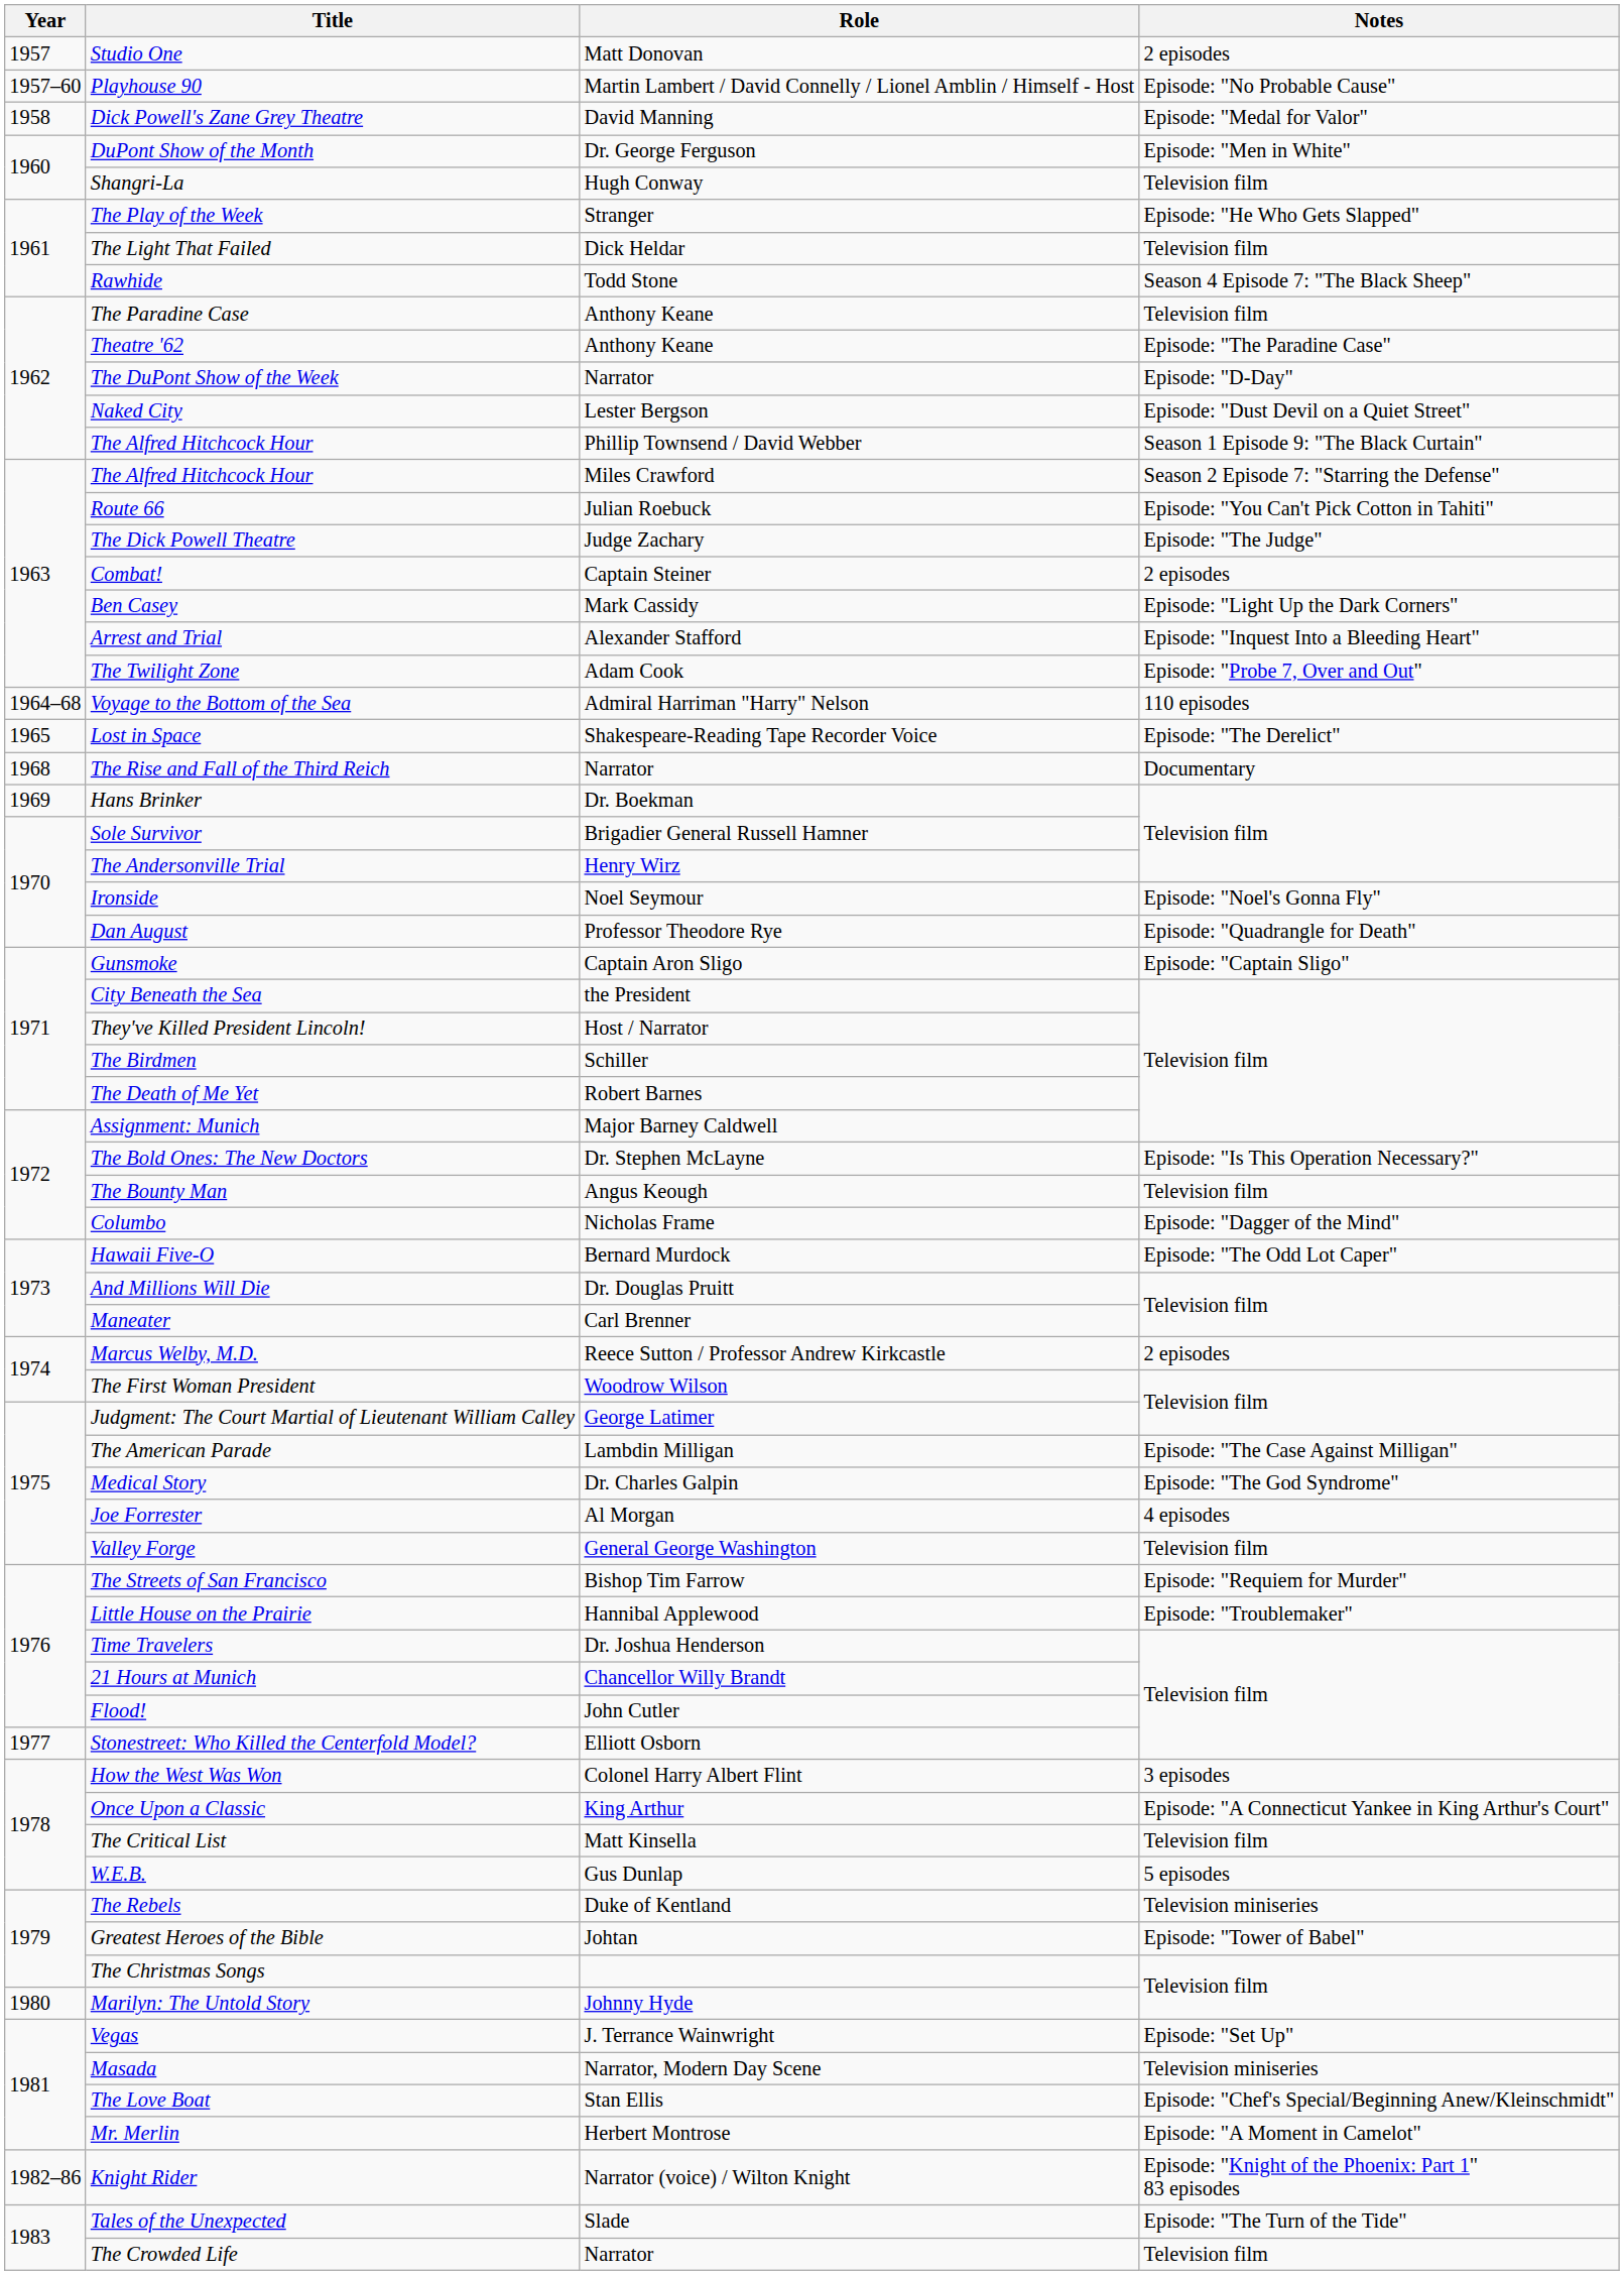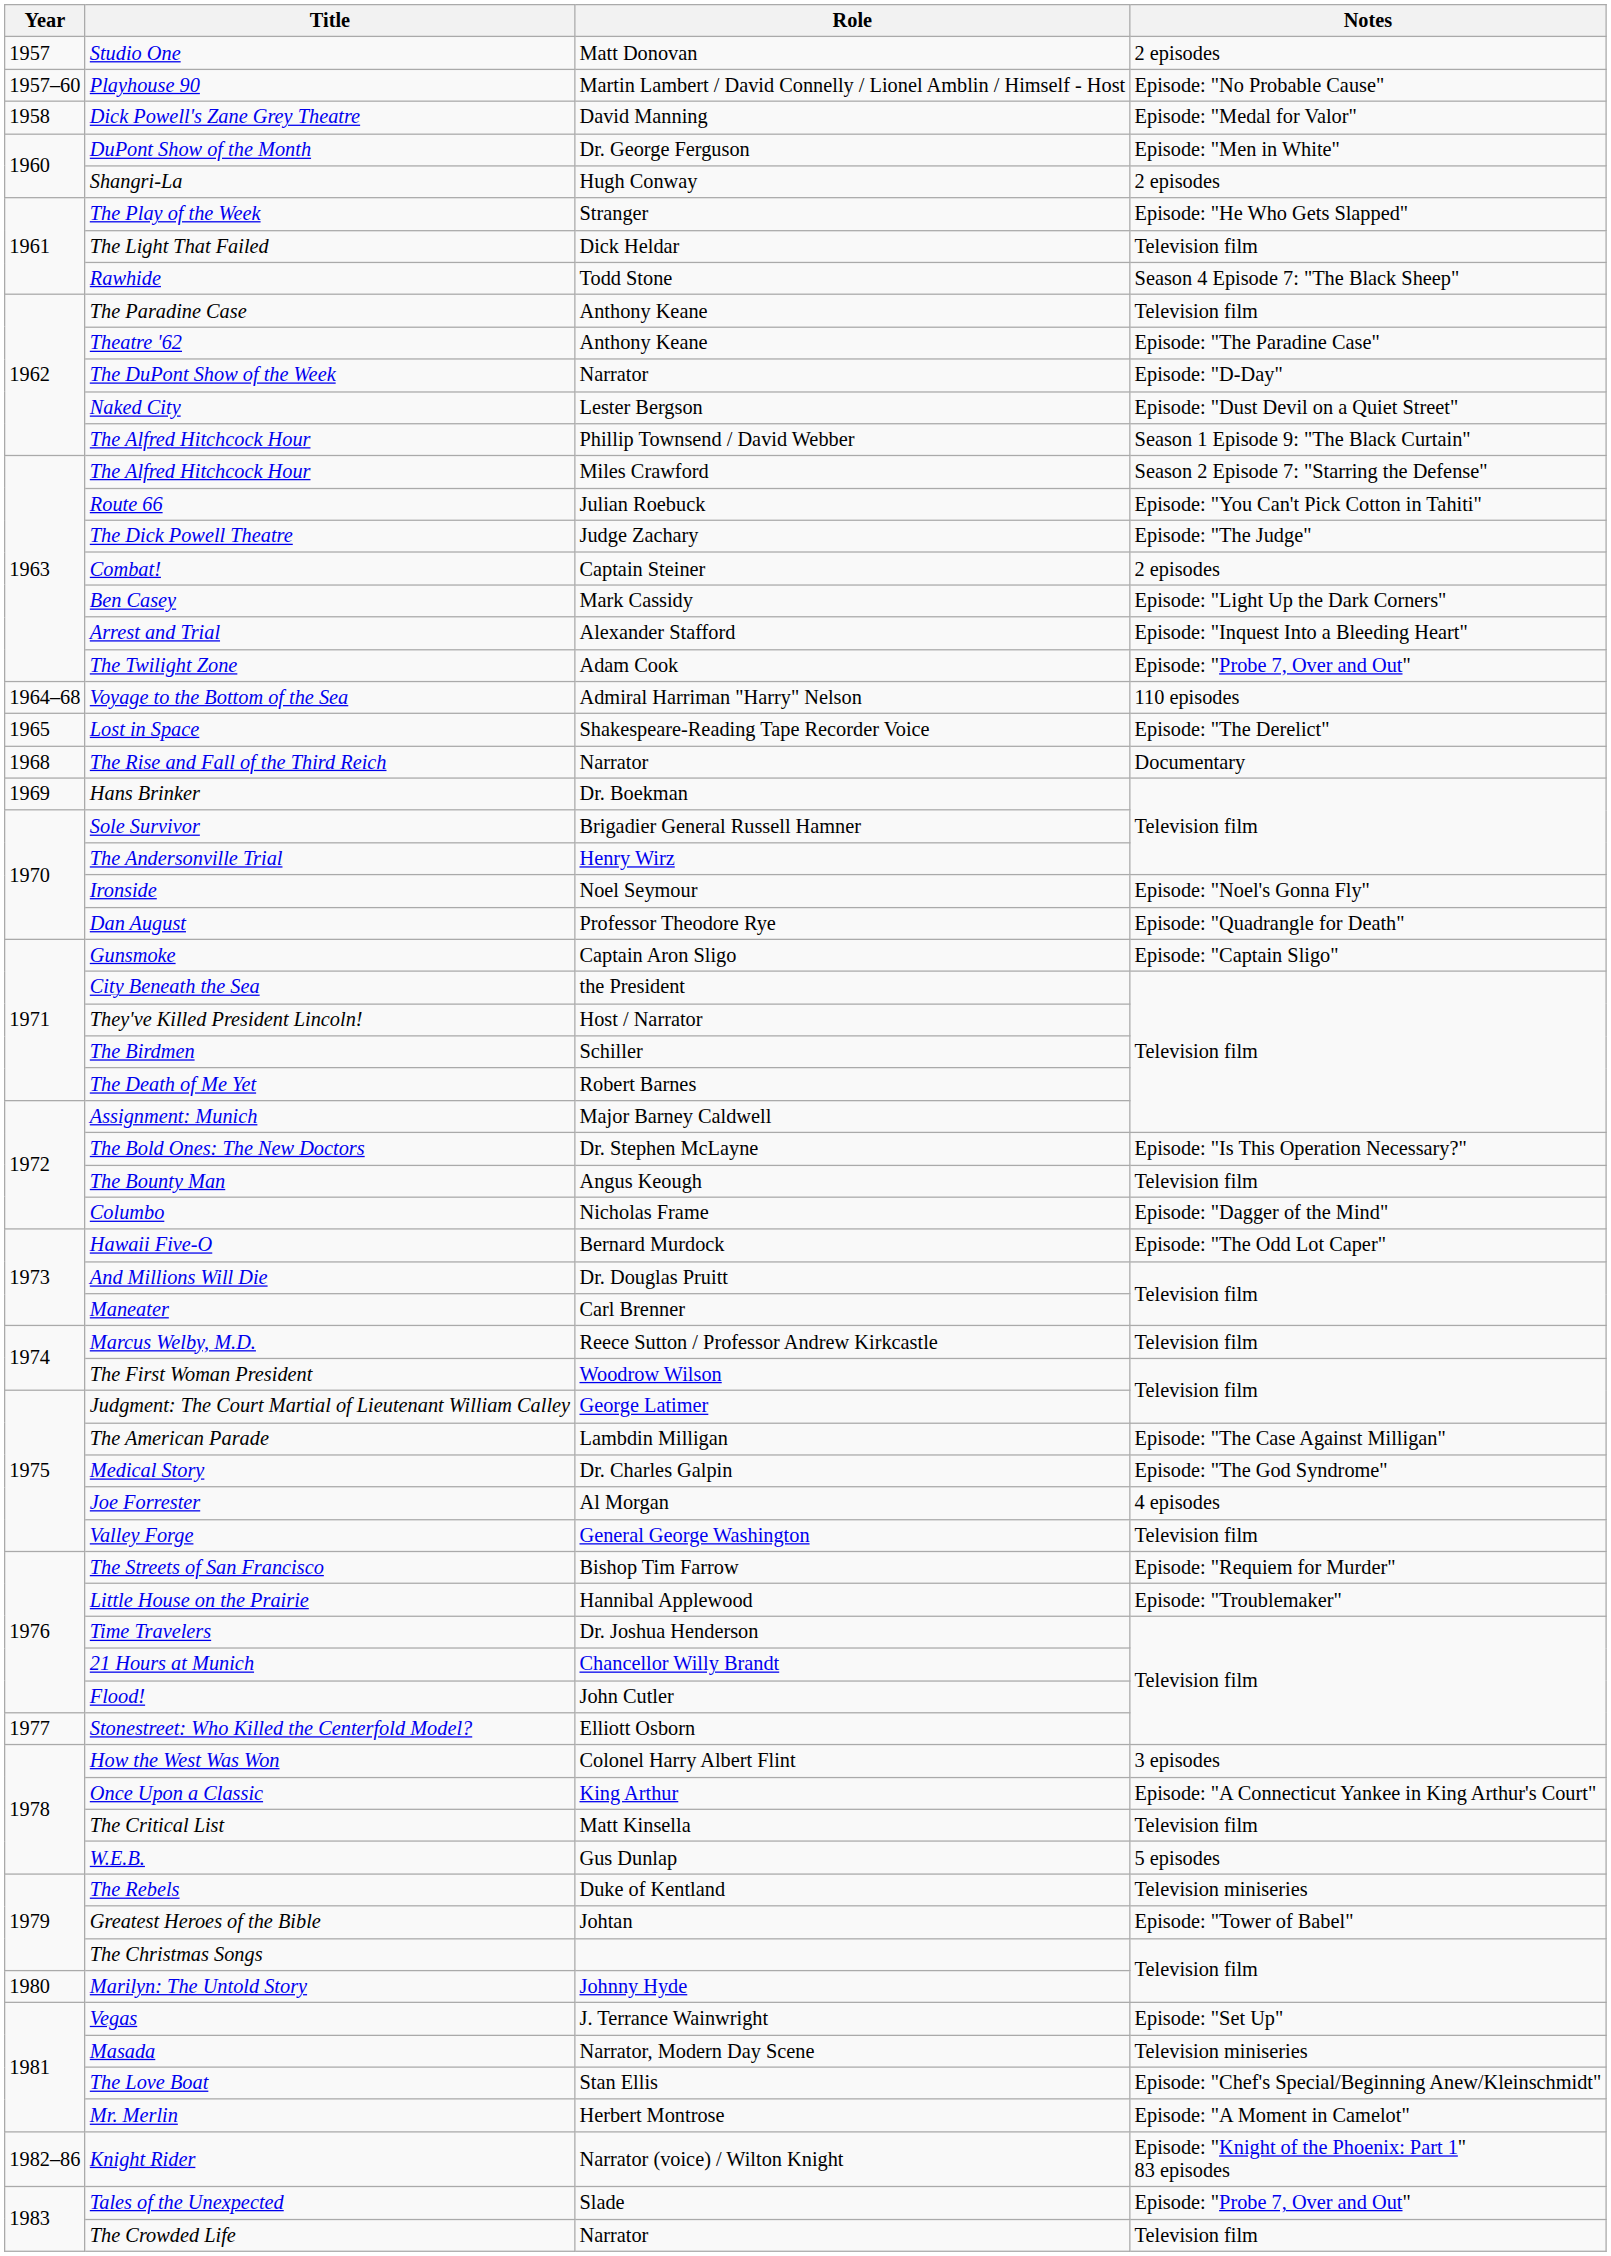 <table class="wikitable sortable">
 <tr>
 <th>Year</th>
 <th>Title</th>
 <th>Role</th>
 <th class="unsortable">Notes</th>
 </tr>
 <tr>
 <td>1957</td>
 <td><em><a href='#'>Studio One</a></em></td>
 <td>Matt Donovan</td>
 <td>2 episodes</td>
 </tr>
 <tr>
 <td>1957–60</td>
 <td><em><a href='#'>Playhouse 90</a></em></td>
 <td>Martin Lambert / David Connelly / Lionel Amblin / Himself - Host</td>
 <td>Episode: "No Probable Cause"</td>
 </tr>
 <tr>
 <td>1958</td>
 <td><em><a href='#'>Dick Powell's Zane Grey Theatre</a></em></td>
 <td>David Manning</td>
 <td>Episode: "Medal for Valor"</td>
 </tr>
 <tr>
 <td rowspan="2">1960</td>
 <td><em><a href='#'>DuPont Show of the Month</a></em></td>
 <td>Dr. George Ferguson</td>
 <td>Episode: "Men in White"</td>
 </tr>
 <tr>
 <td><em>Shangri-La</em></td>
 <td>Hugh Conway</td>
-<td>Television film</td>
+<td>2 episodes</td>
 </tr>
 <tr>
 <td rowspan="3">1961</td>
 <td><em><a href='#'>The Play of the Week</a></em></td>
 <td>Stranger</td>
 <td>Episode: "He Who Gets Slapped"</td>
 </tr>
 <tr>
 <td><em>The Light That Failed</em></td>
 <td>Dick Heldar</td>
 <td>Television film</td>
 </tr>
 <tr>
 <td><em><a href='#'>Rawhide</a></em></td>
 <td>Todd Stone</td>
 <td>Season 4 Episode 7: "The Black Sheep"</td>
 </tr>
 <tr>
 <td rowspan="5">1962</td>
 <td><em>The Paradine Case</em></td>
 <td>Anthony Keane</td>
 <td>Television film</td>
 </tr>
 <tr>
 <td><em><a href='#'>Theatre '62</a></em></td>
 <td>Anthony Keane</td>
 <td>Episode: "The Paradine Case"</td>
 </tr>
 <tr>
 <td><em><a href='#'>The DuPont Show of the Week</a></em></td>
 <td>Narrator</td>
 <td>Episode: "D-Day"</td>
 </tr>
 <tr>
 <td><em><a href='#'>Naked City</a></em></td>
 <td>Lester Bergson</td>
 <td>Episode: "Dust Devil on a Quiet Street"</td>
 </tr>
 <tr>
 <td><em><a href='#'>The Alfred Hitchcock Hour</a></em></td>
 <td>Phillip Townsend / David Webber</td>
 <td>Season 1 Episode 9: "The Black Curtain"</td>
 </tr>
 <tr>
 <td rowspan="7">1963</td>
 <td><em><a href='#'>The Alfred Hitchcock Hour</a></em></td>
 <td>Miles Crawford</td>
 <td>Season 2 Episode 7: "Starring the Defense"</td>
 </tr>
 <tr>
 <td><em><a href='#'>Route 66</a></em></td>
 <td>Julian Roebuck</td>
 <td>Episode: "You Can't Pick Cotton in Tahiti"</td>
 </tr>
 <tr>
 <td><em><a href='#'>The Dick Powell Theatre</a></em></td>
 <td>Judge Zachary</td>
 <td>Episode: "The Judge"</td>
 </tr>
 <tr>
 <td><em><a href='#'>Combat!</a></em></td>
 <td>Captain Steiner</td>
 <td>2 episodes</td>
 </tr>
 <tr>
 <td><em><a href='#'>Ben Casey</a></em></td>
 <td>Mark Cassidy</td>
 <td>Episode: "Light Up the Dark Corners"</td>
 </tr>
 <tr>
 <td><em><a href='#'>Arrest and Trial</a></em></td>
 <td>Alexander Stafford</td>
 <td>Episode: "Inquest Into a Bleeding Heart"</td>
 </tr>
 <tr>
 <td><em><a href='#'>The Twilight Zone</a></em></td>
 <td>Adam Cook</td>
 <td>Episode: "<a href='#'>Probe 7, Over and Out</a>"</td>
 </tr>
 <tr>
 <td>1964–68</td>
 <td><em><a href='#'>Voyage to the Bottom of the Sea</a></em></td>
 <td>Admiral Harriman "Harry" Nelson</td>
 <td>110 episodes</td>
 </tr>
 <tr>
 <td>1965</td>
 <td><em><a href='#'>Lost in Space</a></em></td>
 <td>Shakespeare-Reading Tape Recorder Voice</td>
 <td>Episode: "The Derelict"</td>
 </tr>
 <tr>
 <td>1968</td>
 <td><em> <a href='#'>The Rise and Fall of the Third Reich</a> </em></td>
 <td>Narrator</td>
 <td>Documentary</td>
 </tr>
 <tr>
 <td>1969</td>
 <td><em>Hans Brinker</em></td>
 <td>Dr. Boekman</td>
 <td rowspan="3">Television film</td>
 </tr>
 <tr>
 <td rowspan="4">1970</td>
 <td><em><a href='#'>Sole Survivor</a></em></td>
 <td>Brigadier General Russell Hamner</td>
 </tr>
 <tr>
 <td><em><a href='#'>The Andersonville Trial</a></em></td>
 <td><a href='#'>Henry Wirz</a></td>
 </tr>
 <tr>
 <td><em><a href='#'>Ironside</a></em></td>
 <td>Noel Seymour</td>
 <td>Episode: "Noel's Gonna Fly"</td>
 </tr>
 <tr>
 <td><em><a href='#'>Dan August</a></em></td>
 <td>Professor Theodore Rye</td>
 <td>Episode: "Quadrangle for Death"</td>
 </tr>
 <tr>
 <td rowspan="5">1971</td>
 <td><em><a href='#'>Gunsmoke</a></em></td>
 <td>Captain Aron Sligo</td>
 <td>Episode: "Captain Sligo"</td>
 </tr>
 <tr>
 <td><em><a href='#'>City Beneath the Sea</a></em></td>
 <td>the President</td>
 <td rowspan="5">Television film</td>
 </tr>
 <tr>
 <td><em>They've Killed President Lincoln!</em></td>
 <td>Host / Narrator</td>
 </tr>
 <tr>
 <td><em><a href='#'>The Birdmen</a></em></td>
 <td>Schiller</td>
 </tr>
 <tr>
 <td><em><a href='#'>The Death of Me Yet</a></em></td>
 <td>Robert Barnes</td>
 </tr>
 <tr>
 <td rowspan="4">1972</td>
 <td><em><a href='#'>Assignment: Munich</a></em></td>
 <td>Major Barney Caldwell</td>
 </tr>
 <tr>
 <td><em><a href='#'>The Bold Ones: The New Doctors</a></em></td>
 <td>Dr. Stephen McLayne</td>
 <td>Episode: "Is This Operation Necessary?"</td>
 </tr>
 <tr>
 <td><em><a href='#'>The Bounty Man</a></em></td>
 <td>Angus Keough</td>
 <td>Television film</td>
 </tr>
 <tr>
 <td><em><a href='#'>Columbo</a></em></td>
 <td>Nicholas Frame</td>
 <td>Episode: "Dagger of the Mind"</td>
 </tr>
 <tr>
 <td rowspan="3">1973</td>
 <td><em><a href='#'>Hawaii Five-O</a></em></td>
 <td>Bernard Murdock</td>
 <td>Episode: "The Odd Lot Caper"</td>
 </tr>
 <tr>
 <td><em><a href='#'>And Millions Will Die</a></em></td>
 <td>Dr. Douglas Pruitt</td>
 <td rowspan="2">Television film</td>
 </tr>
 <tr>
 <td><em><a href='#'>Maneater</a></em></td>
 <td>Carl Brenner</td>
 </tr>
 <tr>
 <td rowspan="2">1974</td>
 <td><em><a href='#'>Marcus Welby, M.D.</a></em></td>
 <td>Reece Sutton / Professor Andrew Kirkcastle</td>
-<td>2 episodes</td>
+<td>Television film</td>
 </tr>
 <tr>
 <td><em>The First Woman President</em></td>
 <td><a href='#'>Woodrow Wilson</a></td>
 <td rowspan="2">Television film</td>
 </tr>
 <tr>
 <td rowspan="5">1975</td>
 <td><em>Judgment: The Court Martial of Lieutenant William Calley</em></td>
 <td><a href='#'>George Latimer</a></td>
 </tr>
 <tr>
 <td><em>The American Parade</em></td>
 <td>Lambdin Milligan</td>
 <td>Episode: "The Case Against Milligan"</td>
 </tr>
 <tr>
 <td><em><a href='#'>Medical Story</a></em></td>
 <td>Dr. Charles Galpin</td>
 <td>Episode: "The God Syndrome"</td>
 </tr>
 <tr>
 <td><em><a href='#'>Joe Forrester</a></em></td>
 <td>Al Morgan</td>
 <td>4 episodes</td>
 </tr>
 <tr>
 <td><em><a href='#'>Valley Forge</a></em></td>
 <td><a href='#'>General George Washington</a></td>
 <td>Television film</td>
 </tr>
 <tr>
 <td rowspan="5">1976</td>
 <td><em><a href='#'>The Streets of San Francisco</a></em></td>
 <td>Bishop Tim Farrow</td>
 <td>Episode: "Requiem for Murder"</td>
 </tr>
 <tr>
 <td><em><a href='#'>Little House on the Prairie</a></em></td>
 <td>Hannibal Applewood</td>
 <td>Episode: "Troublemaker"</td>
 </tr>
 <tr>
 <td><em><a href='#'>Time Travelers</a></em></td>
 <td>Dr. Joshua Henderson</td>
 <td rowspan="4">Television film</td>
 </tr>
 <tr>
 <td><em><a href='#'>21 Hours at Munich</a></em></td>
 <td><a href='#'>Chancellor Willy Brandt</a></td>
 </tr>
 <tr>
 <td><em><a href='#'>Flood!</a></em></td>
 <td>John Cutler</td>
 </tr>
 <tr>
 <td>1977</td>
 <td><em><a href='#'>Stonestreet: Who Killed the Centerfold Model?</a></em></td>
 <td>Elliott Osborn</td>
 </tr>
 <tr>
 <td rowspan="4">1978</td>
 <td><em><a href='#'>How the West Was Won</a></em></td>
 <td>Colonel Harry Albert Flint</td>
 <td>3 episodes</td>
 </tr>
 <tr>
 <td><em><a href='#'>Once Upon a Classic</a></em></td>
 <td><a href='#'>King Arthur</a></td>
 <td>Episode: "A Connecticut Yankee in King Arthur's Court"</td>
 </tr>
 <tr>
 <td><em>The Critical List</em></td>
 <td>Matt Kinsella</td>
 <td>Television film</td>
 </tr>
 <tr>
 <td><em><a href='#'>W.E.B.</a></em></td>
 <td>Gus Dunlap</td>
 <td>5 episodes</td>
 </tr>
 <tr>
 <td rowspan="3">1979</td>
 <td><em><a href='#'>The Rebels</a></em></td>
 <td>Duke of Kentland</td>
 <td>Television miniseries</td>
 </tr>
 <tr>
 <td><em>Greatest Heroes of the Bible</em></td>
 <td>Johtan</td>
 <td>Episode: "Tower of Babel"</td>
 </tr>
 <tr>
 <td><em>The Christmas Songs</em></td>
 <td></td>
 <td rowspan="2">Television film</td>
 </tr>
 <tr>
 <td>1980</td>
 <td><em><a href='#'>Marilyn: The Untold Story</a></em></td>
 <td><a href='#'>Johnny Hyde</a></td>
 </tr>
 <tr>
 <td rowspan="4">1981</td>
 <td><em><a href='#'>Vegas</a></em></td>
 <td>J. Terrance Wainwright</td>
 <td>Episode: "Set Up"</td>
 </tr>
 <tr>
 <td><em><a href='#'>Masada</a></em></td>
 <td>Narrator, Modern Day Scene</td>
 <td>Television miniseries</td>
 </tr>
 <tr>
 <td><em><a href='#'>The Love Boat</a></em></td>
 <td>Stan Ellis</td>
 <td>Episode: "Chef's Special/Beginning Anew/Kleinschmidt"</td>
 </tr>
 <tr>
 <td><em><a href='#'>Mr. Merlin</a></em></td>
 <td>Herbert Montrose</td>
 <td>Episode: "A Moment in Camelot"</td>
 </tr>
 <tr>
 <td>1982–86</td>
 <td><em><a href='#'>Knight Rider</a></em></td>
 <td>Narrator (voice) / Wilton Knight</td>
 <td>Episode: "<a href='#'>Knight of the Phoenix: Part 1</a>"<br>83 episodes</td>
 </tr>
 <tr>
 <td rowspan="2">1983</td>
 <td><em><a href='#'>Tales of the Unexpected</a></em></td>
 <td>Slade</td>
-<td>Episode: "The Turn of the Tide"</td>
+<td>Episode: "<a href='#'>Probe 7, Over and Out</a>"</td>
 </tr>
 <tr>
 <td><em>The Crowded Life</em></td>
 <td>Narrator</td>
 <td>Television film</td>
 </tr>
 </table>
